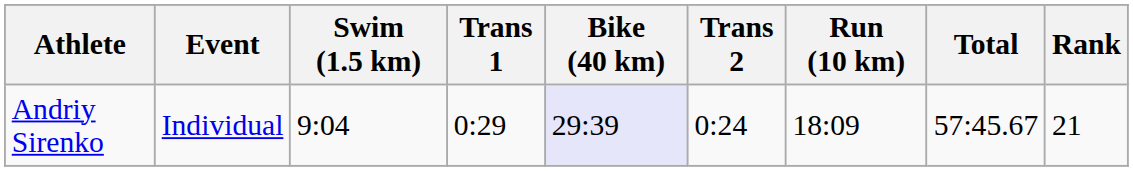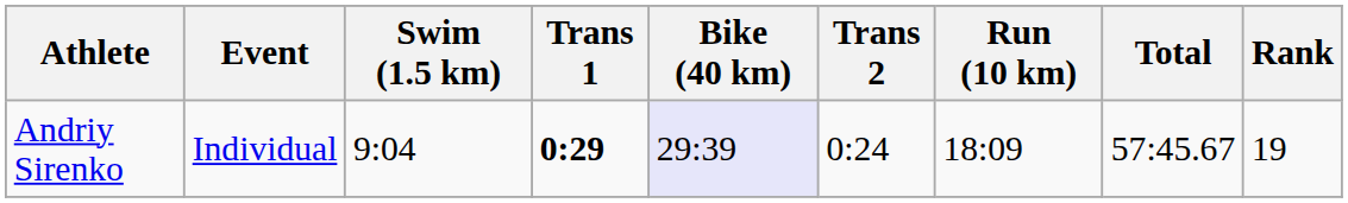 <table class="wikitable" border="1">
 <tr>
 <th>Athlete</th>
 <th>Event</th>
 <th>Swim (1.5 km)</th>
 <th>Trans 1</th>
 <th>Bike (40 km)</th>
 <th>Trans 2</th>
 <th>Run (10 km)</th>
 <th>Total</th>
 <th>Rank</th>
 </tr>
 <tr>
 <td><a href='#'>Andriy Sirenko</a></td>
 <td><a href='#'>Individual</a></td>
 <td>9:04</td>
-<td>0:29</td>
+<td><strong>0:29</strong></td>
 <td style="background: lavender;">29:39</td>
 <td>0:24</td>
 <td>18:09</td>
 <td>57:45.67</td>
-<td>21</td>
+<td>19</td>
 </tr>
 </table>
